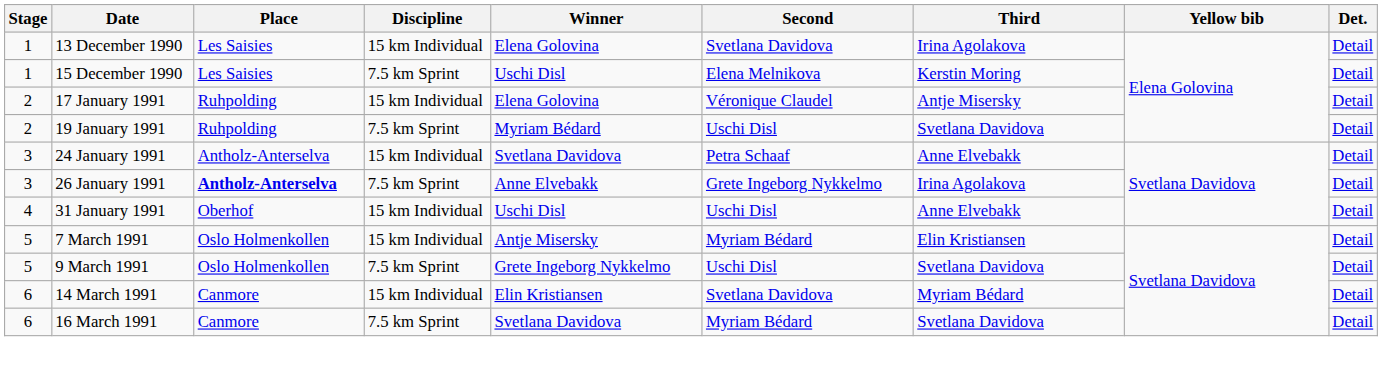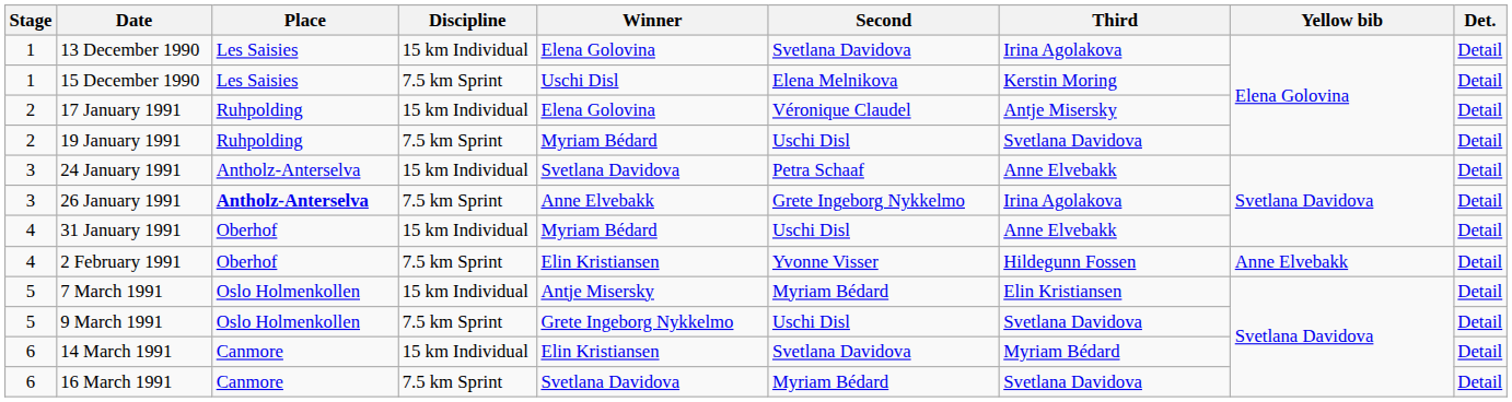 <table class="wikitable" style="font-size:95%;">
 <tr>
 <th width="10">Stage</th>
 <th width="125">Date</th>
 <th width="150">Place</th>
 <th width="110">Discipline</th>
 <th width="190">Winner</th>
 <th width="190">Second</th>
 <th width="190">Third</th>
 <th width="183">Yellow bib <br> </th>
 <th width="8">Det.</th>
 </tr>
 <tr>
 <td align=center>1</td>
 <td>13 December 1990</td>
 <td> <a href='#'>Les Saisies</a></td>
 <td>15 km Individual</td>
 <td> <a href='#'>Elena Golovina</a></td>
 <td> <a href='#'>Svetlana Davidova</a></td>
 <td> <a href='#'>Irina Agolakova</a></td>
 <td rowspan="4"> <a href='#'>Elena Golovina</a></td>
 <td><a href='#'>Detail</a></td>
 </tr>
 <tr>
 <td align=center>1</td>
 <td>15 December 1990</td>
 <td> <a href='#'>Les Saisies</a></td>
 <td>7.5 km Sprint</td>
 <td> <a href='#'>Uschi Disl</a></td>
 <td> <a href='#'>Elena Melnikova</a></td>
 <td> <a href='#'>Kerstin Moring</a></td>
 <td><a href='#'>Detail</a></td>
 </tr>
 <tr>
 <td align=center>2</td>
 <td>17 January 1991</td>
 <td> <a href='#'>Ruhpolding</a></td>
 <td>15 km Individual</td>
 <td> <a href='#'>Elena Golovina</a></td>
 <td> <a href='#'>Véronique Claudel</a></td>
 <td> <a href='#'>Antje Misersky</a></td>
 <td><a href='#'>Detail</a></td>
 </tr>
 <tr>
 <td align=center>2</td>
 <td>19 January 1991</td>
 <td> <a href='#'>Ruhpolding</a></td>
 <td>7.5 km Sprint</td>
 <td> <a href='#'>Myriam Bédard</a></td>
 <td> <a href='#'>Uschi Disl</a></td>
 <td> <a href='#'>Svetlana Davidova</a></td>
 <td><a href='#'>Detail</a></td>
 </tr>
 <tr>
 <td align=center>3</td>
 <td>24 January 1991</td>
 <td> <a href='#'>Antholz-Anterselva</a></td>
 <td>15 km Individual</td>
 <td> <a href='#'>Svetlana Davidova</a></td>
 <td> <a href='#'>Petra Schaaf</a></td>
 <td> <a href='#'>Anne Elvebakk</a></td>
 <td rowspan="3"> <a href='#'>Svetlana Davidova</a></td>
 <td><a href='#'>Detail</a></td>
 </tr>
 <tr>
 <td align=center>3</td>
 <td>26 January 1991</td>
 <td><strong> <a href='#'>Antholz-Anterselva</a></strong></td>
 <td>7.5 km Sprint</td>
 <td> <a href='#'>Anne Elvebakk</a></td>
 <td> <a href='#'>Grete Ingeborg Nykkelmo</a></td>
 <td> <a href='#'>Irina Agolakova</a></td>
 <td><a href='#'>Detail</a></td>
 </tr>
 <tr>
 <td align=center>4</td>
 <td>31 January 1991</td>
 <td> <a href='#'>Oberhof</a></td>
 <td>15 km Individual</td>
+<td> <a href='#'>Myriam Bédard</a></td>
 <td> <a href='#'>Uschi Disl</a></td>
-<td> <a href='#'>Uschi Disl</a></td>
+<td> <a href='#'>Anne Elvebakk</a></td>
+<td><a href='#'>Detail</a></td>
+</tr>
+<tr>
+<td align=center>4</td>
+<td>2 February 1991</td>
+<td> <a href='#'>Oberhof</a></td>
+<td>7.5 km Sprint</td>
+<td> <a href='#'>Elin Kristiansen</a></td>
+<td> <a href='#'>Yvonne Visser</a></td>
+<td> <a href='#'>Hildegunn Fossen</a></td>
 <td> <a href='#'>Anne Elvebakk</a></td>
 <td><a href='#'>Detail</a></td>
 </tr>
 <tr>
 <td align=center>5</td>
 <td>7 March 1991</td>
 <td> <a href='#'>Oslo Holmenkollen</a></td>
 <td>15 km Individual</td>
 <td> <a href='#'>Antje Misersky</a></td>
 <td> <a href='#'>Myriam Bédard</a></td>
 <td> <a href='#'>Elin Kristiansen</a></td>
 <td rowspan="4"> <a href='#'>Svetlana Davidova</a></td>
 <td><a href='#'>Detail</a></td>
 </tr>
 <tr>
 <td align=center>5</td>
 <td>9 March 1991</td>
 <td> <a href='#'>Oslo Holmenkollen</a></td>
 <td>7.5 km Sprint</td>
 <td> <a href='#'>Grete Ingeborg Nykkelmo</a></td>
 <td> <a href='#'>Uschi Disl</a></td>
 <td> <a href='#'>Svetlana Davidova</a></td>
 <td><a href='#'>Detail</a></td>
 </tr>
 <tr>
 <td align=center>6</td>
 <td>14 March 1991</td>
 <td> <a href='#'>Canmore</a></td>
 <td>15 km Individual</td>
 <td> <a href='#'>Elin Kristiansen</a></td>
 <td> <a href='#'>Svetlana Davidova</a></td>
 <td> <a href='#'>Myriam Bédard</a></td>
 <td><a href='#'>Detail</a></td>
 </tr>
 <tr>
 <td align=center>6</td>
 <td>16 March 1991</td>
 <td> <a href='#'>Canmore</a></td>
 <td>7.5 km Sprint</td>
 <td> <a href='#'>Svetlana Davidova</a></td>
 <td> <a href='#'>Myriam Bédard</a></td>
 <td> <a href='#'>Svetlana Davidova</a></td>
 <td><a href='#'>Detail</a></td>
 </tr>
 </table>
